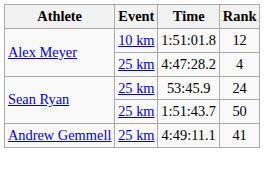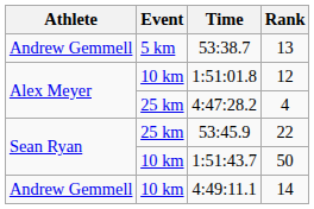 <table class="wikitable" style="font-size:90%;">
 <tr>
 <th>Athlete</th>
 <th>Event</th>
 <th>Time</th>
 <th>Rank</th>
+</tr>
+<tr align=center>
+<td align=left><a href='#'>Andrew Gemmell</a></td>
+<td align=left><a href='#'>5 km</a></td>
+<td>53:38.7</td>
+<td>13</td>
 </tr>
 <tr align=center>
 <td align=left rowspan=2><a href='#'>Alex Meyer</a></td>
 <td align=left><a href='#'>10 km</a></td>
 <td>1:51:01.8</td>
 <td>12</td>
 </tr>
 <tr align=center>
 <td align=left><a href='#'>25 km</a></td>
 <td>4:47:28.2</td>
 <td>4</td>
 </tr>
 <tr align=center>
 <td align=left rowspan=2><a href='#'>Sean Ryan</a></td>
 <td align=left><a href='#'>25 km</a></td>
 <td>53:45.9</td>
-<td>24</td>
+<td>22</td>
 </tr>
 <tr align=center>
-<td align=left><a href='#'>25 km</a></td>
+<td align=left><a href='#'>10 km</a></td>
 <td>1:51:43.7</td>
 <td>50</td>
 </tr>
 <tr align=center>
 <td align=left><a href='#'>Andrew Gemmell</a></td>
-<td align=left><a href='#'>25 km</a></td>
+<td align=left><a href='#'>10 km</a></td>
 <td>4:49:11.1</td>
-<td>41</td>
+<td>14</td>
 </tr>
 </table>
